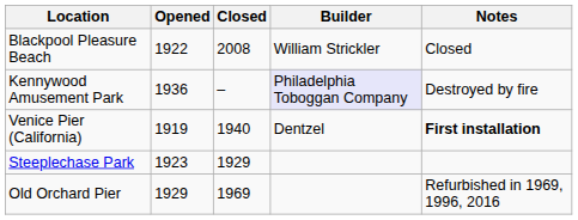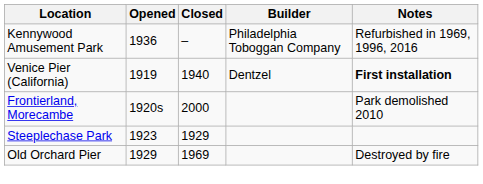 <table class="wikitable sortable">
 <tr>
 <th>Location</th>
 <th>Opened</th>
 <th>Closed</th>
 <th>Builder</th>
 <th>Notes</th>
 </tr>
 <tr>
-<td> Blackpool Pleasure Beach</td>
-<td>1922</td>
-<td>2008</td>
-<td>William Strickler</td>
-<td>Closed</td>
-</tr>
-<tr>
 <td> Kennywood Amusement Park</td>
 <td>1936</td>
 <td>–</td>
-<td style="background: lavender;">Philadelphia Toboggan Company</td>
-<td>Destroyed by fire </td>
+<td>Philadelphia Toboggan Company</td>
+<td>Refurbished in 1969, 1996, 2016</td>
 </tr>
 <tr>
 <td> Venice Pier (California)</td>
 <td>1919</td>
 <td>1940</td>
 <td>Dentzel</td>
 <td><strong>First installation</strong></td>
+</tr>
+<tr>
+<td> <a href='#'>Frontierland, Morecambe</a></td>
+<td>1920s</td>
+<td>2000</td>
+<td></td>
+<td>Park demolished 2010</td>
 </tr>
 <tr>
 <td> <a href='#'>Steeplechase Park</a></td>
 <td>1923</td>
 <td>1929</td>
 <td></td>
 </tr>
 <tr>
 <td> Old Orchard Pier</td>
 <td>1929</td>
 <td>1969</td>
 <td></td>
-<td>Refurbished in 1969, 1996, 2016</td>
+<td>Destroyed by fire </td>
 </tr>
 </table>
